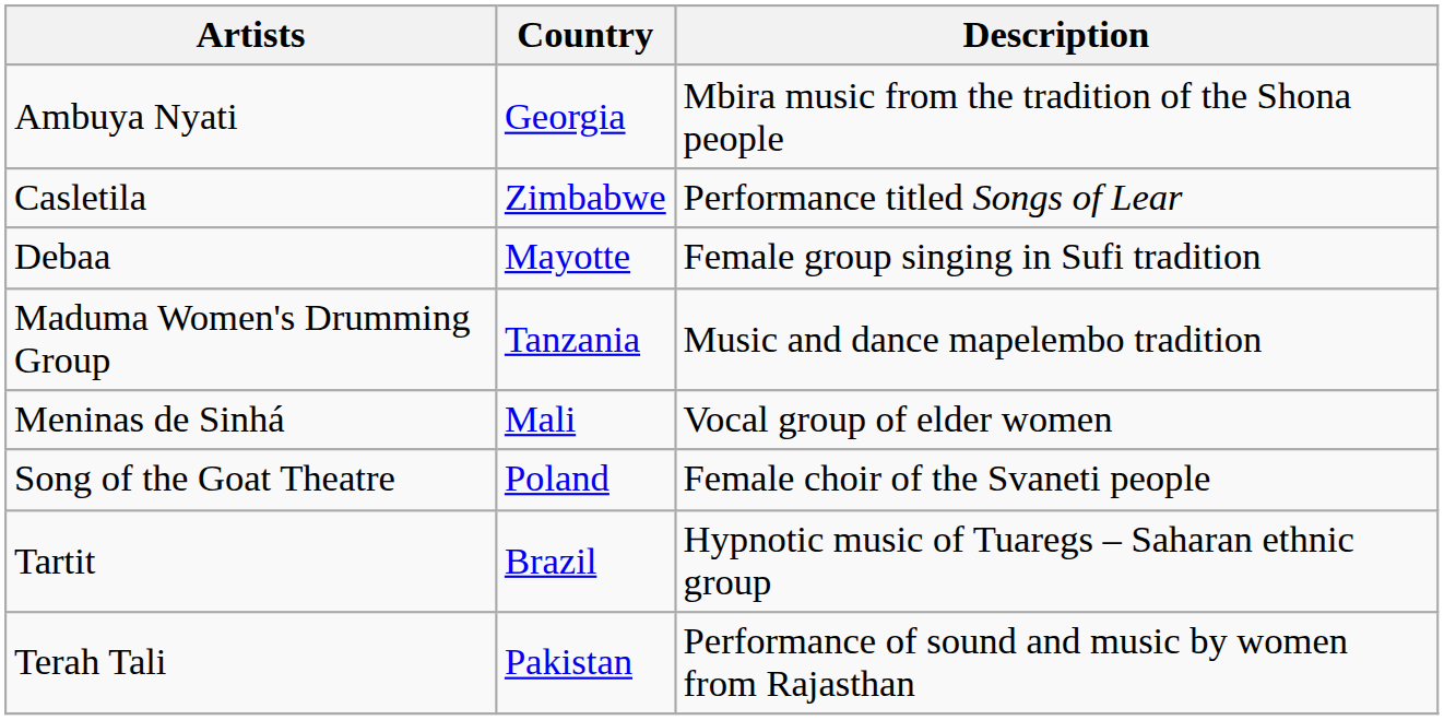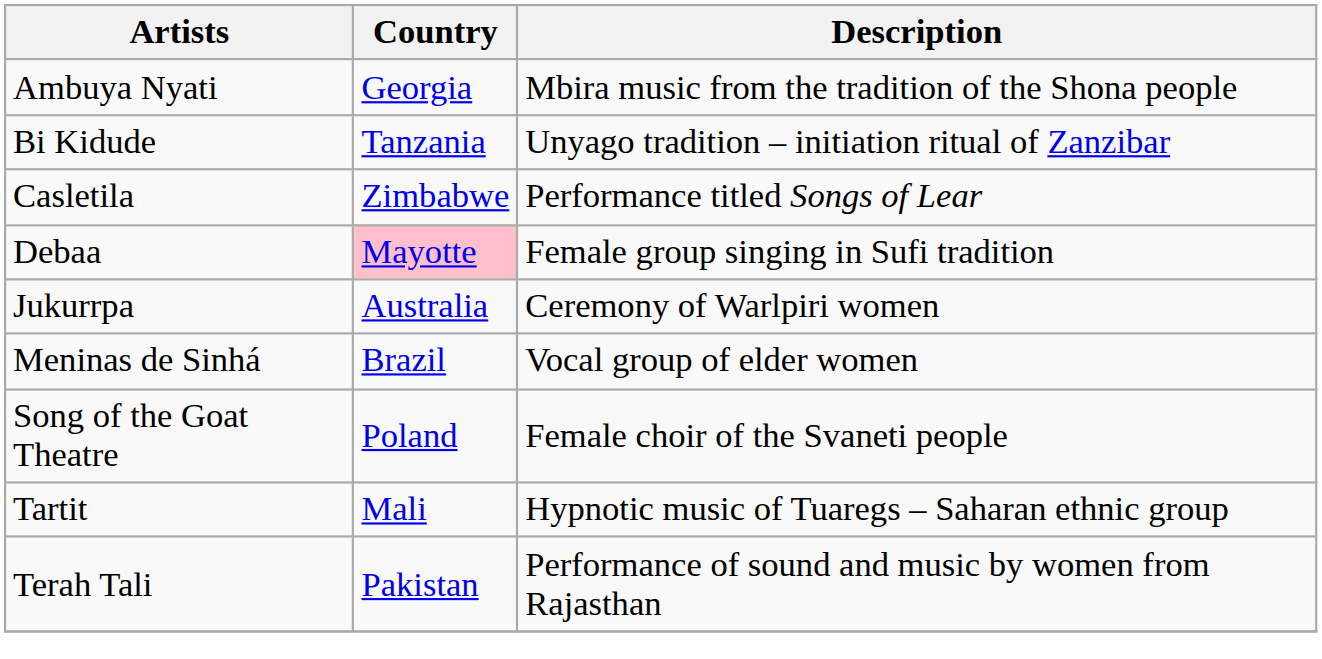 <table class="wikitable">
 <tr>
 <th>Artists</th>
 <th>Country</th>
 <th>Description</th>
 </tr>
 <tr>
 <td>Ambuya Nyati</td>
 <td><a href='#'>Georgia</a></td>
 <td>Mbira music from the tradition of the Shona people</td>
 </tr>
 <tr>
+<td>Bi Kidude</td>
+<td><a href='#'>Tanzania</a></td>
+<td>Unyago tradition – initiation ritual of <a href='#'>Zanzibar</a></td>
+</tr>
+<tr>
 <td>Casletila</td>
 <td><a href='#'>Zimbabwe</a></td>
 <td>Performance titled <em>Songs of Lear</em></td>
 </tr>
 <tr>
 <td>Debaa</td>
-<td><a href='#'>Mayotte</a></td>
+<td style="background: pink;"><a href='#'>Mayotte</a></td>
 <td>Female group singing in Sufi tradition</td>
 </tr>
 <tr>
-<td>Maduma Women's Drumming Group</td>
-<td><a href='#'>Tanzania</a></td>
-<td>Music and dance mapelembo tradition</td>
+<td>Jukurrpa</td>
+<td><a href='#'>Australia</a></td>
+<td>Ceremony of Warlpiri women</td>
 </tr>
 <tr>
 <td>Meninas de Sinhá</td>
-<td><a href='#'>Mali</a></td>
+<td><a href='#'>Brazil</a></td>
 <td>Vocal group of elder women</td>
 </tr>
 <tr>
 <td>Song of the Goat Theatre</td>
 <td><a href='#'>Poland</a></td>
 <td>Female choir of the Svaneti people</td>
 </tr>
 <tr>
 <td>Tartit</td>
-<td><a href='#'>Brazil</a></td>
+<td><a href='#'>Mali</a></td>
 <td>Hypnotic music of Tuaregs – Saharan ethnic group</td>
 </tr>
 <tr>
 <td>Terah Tali</td>
 <td><a href='#'>Pakistan</a></td>
 <td>Performance of sound and music by women from Rajasthan</td>
 </tr>
 <tr>
 </tr>
 </table>
